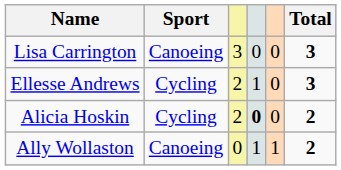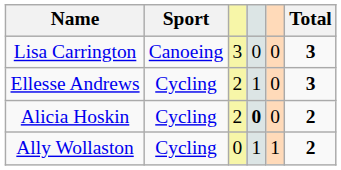 <table class=wikitable style=font-size:85%;text-align:center;float:right>
 <tr>
 <th>Name</th>
 <th>Sport</th>
 <td bgcolor=F7F6A8></td>
 <td bgcolor=DCE5E5></td>
 <td bgcolor=FFDAB9></td>
 <th>Total</th>
 </tr>
 <tr>
 <td><a href='#'>Lisa Carrington</a></td>
 <td><a href='#'>Canoeing</a></td>
 <td bgcolor=F7F6A8>3</td>
 <td bgcolor=DCE5E5>0</td>
 <td bgcolor=FFDAB9>0</td>
 <td><strong>3</strong></td>
 </tr>
 <tr>
 <td><a href='#'>Ellesse Andrews</a></td>
 <td><a href='#'>Cycling</a></td>
 <td bgcolor=F7F6A8>2</td>
 <td bgcolor=DCE5E5>1</td>
 <td bgcolor=FFDAB9>0</td>
 <td><strong>3</strong></td>
 </tr>
 <tr>
 <td><a href='#'>Alicia Hoskin</a></td>
 <td><a href='#'>Cycling</a></td>
 <td bgcolor=F7F6A8>2</td>
 <td bgcolor=DCE5E5><strong>0</strong></td>
 <td bgcolor=FFDAB9>0</td>
 <td><strong>2</strong></td>
 </tr>
 <tr>
 <td><a href='#'>Ally Wollaston</a></td>
-<td><a href='#'>Canoeing</a></td>
+<td><a href='#'>Cycling</a></td>
 <td bgcolor=F7F6A8>0</td>
 <td bgcolor=DCE5E5>1</td>
 <td bgcolor=FFDAB9>1</td>
 <td><strong>2</strong></td>
 </tr>
 </table>
